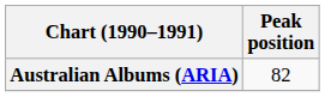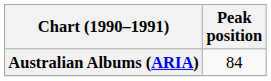 <table class="wikitable sortable plainrowheaders">
 <tr>
 <th>Chart (1990–1991)</th>
 <th>Peak<br>position</th>
 </tr>
 <tr>
 <th scope="row">Australian Albums (<a href='#'>ARIA</a>)</th>
-<td style="text-align:center;">82</td>
+<td style="text-align:center;">84</td>
 </tr>
 <tr>
 </tr>
 <tr>
 </tr>
 <tr>
 </tr>
 <tr>
 </tr>
 </table>
